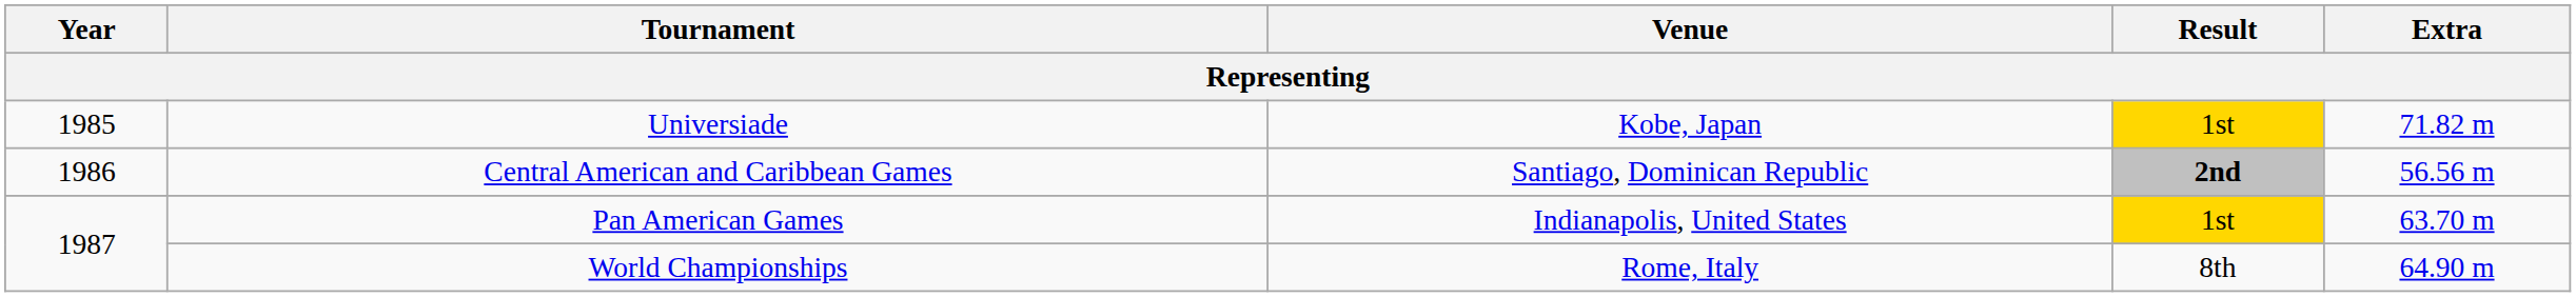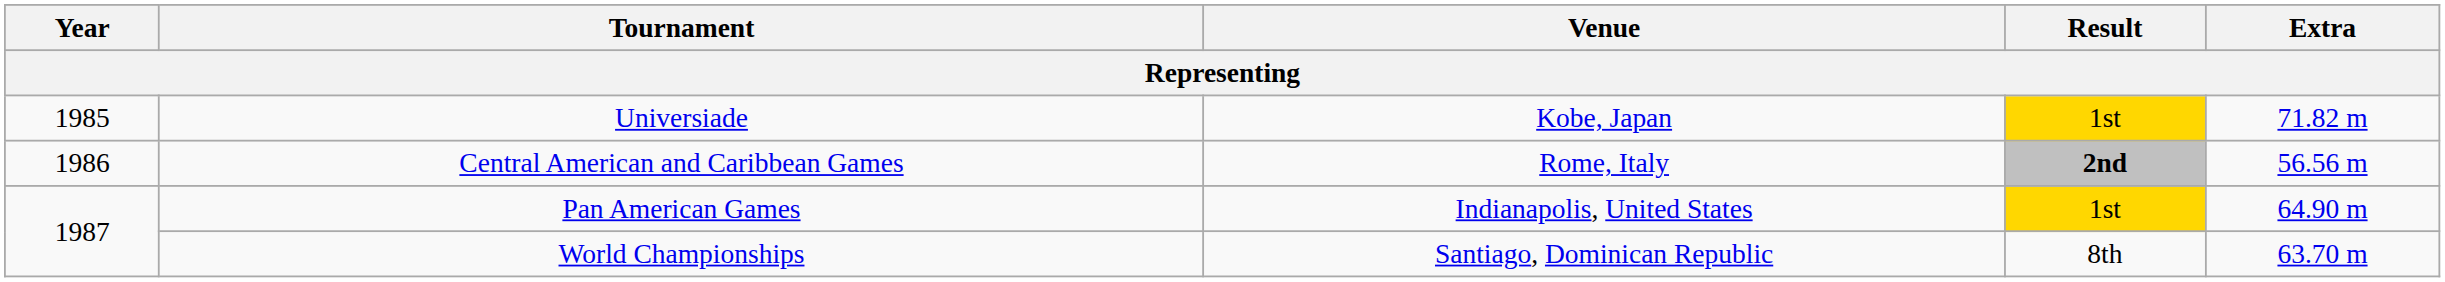 <table class="wikitable" style=" text-align:center; font-size:95%;" width="85%">
 <tr>
 <th>Year</th>
 <th>Tournament</th>
 <th>Venue</th>
 <th>Result</th>
 <th>Extra</th>
 </tr>
 <tr>
 <th colspan="5">Representing </th>
 </tr>
 <tr>
 <td>1985</td>
 <td><a href='#'>Universiade</a></td>
 <td><a href='#'>Kobe, Japan</a></td>
 <td bgcolor="gold">1st</td>
 <td><a href='#'>71.82 m</a></td>
 </tr>
 <tr>
 <td>1986</td>
 <td><a href='#'>Central American and Caribbean Games</a></td>
-<td><a href='#'>Santiago</a>, <a href='#'>Dominican Republic</a></td>
+<td><a href='#'>Rome, Italy</a></td>
 <td bgcolor="silver"><strong>2nd</strong></td>
 <td><a href='#'>56.56 m</a></td>
 </tr>
 <tr>
 <td rowspan=2>1987</td>
 <td><a href='#'>Pan American Games</a></td>
 <td><a href='#'>Indianapolis</a>, <a href='#'>United States</a></td>
 <td bgcolor="gold" align="center">1st</td>
-<td><a href='#'>63.70 m</a></td>
+<td><a href='#'>64.90 m</a></td>
 </tr>
 <tr>
 <td><a href='#'>World Championships</a></td>
-<td><a href='#'>Rome, Italy</a></td>
+<td><a href='#'>Santiago</a>, <a href='#'>Dominican Republic</a></td>
 <td>8th</td>
-<td><a href='#'>64.90 m</a></td>
+<td><a href='#'>63.70 m</a></td>
 </tr>
 </table>
